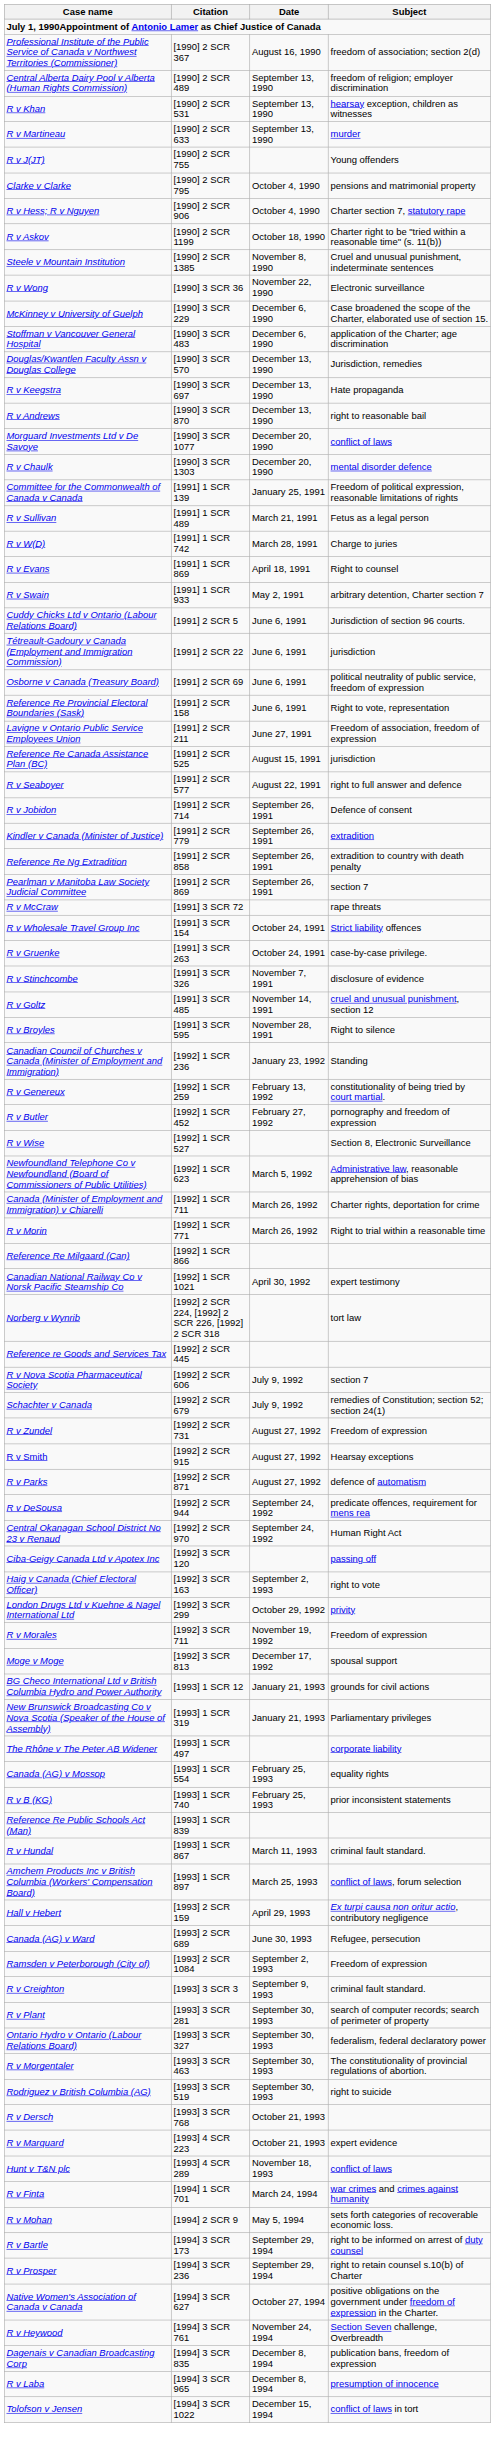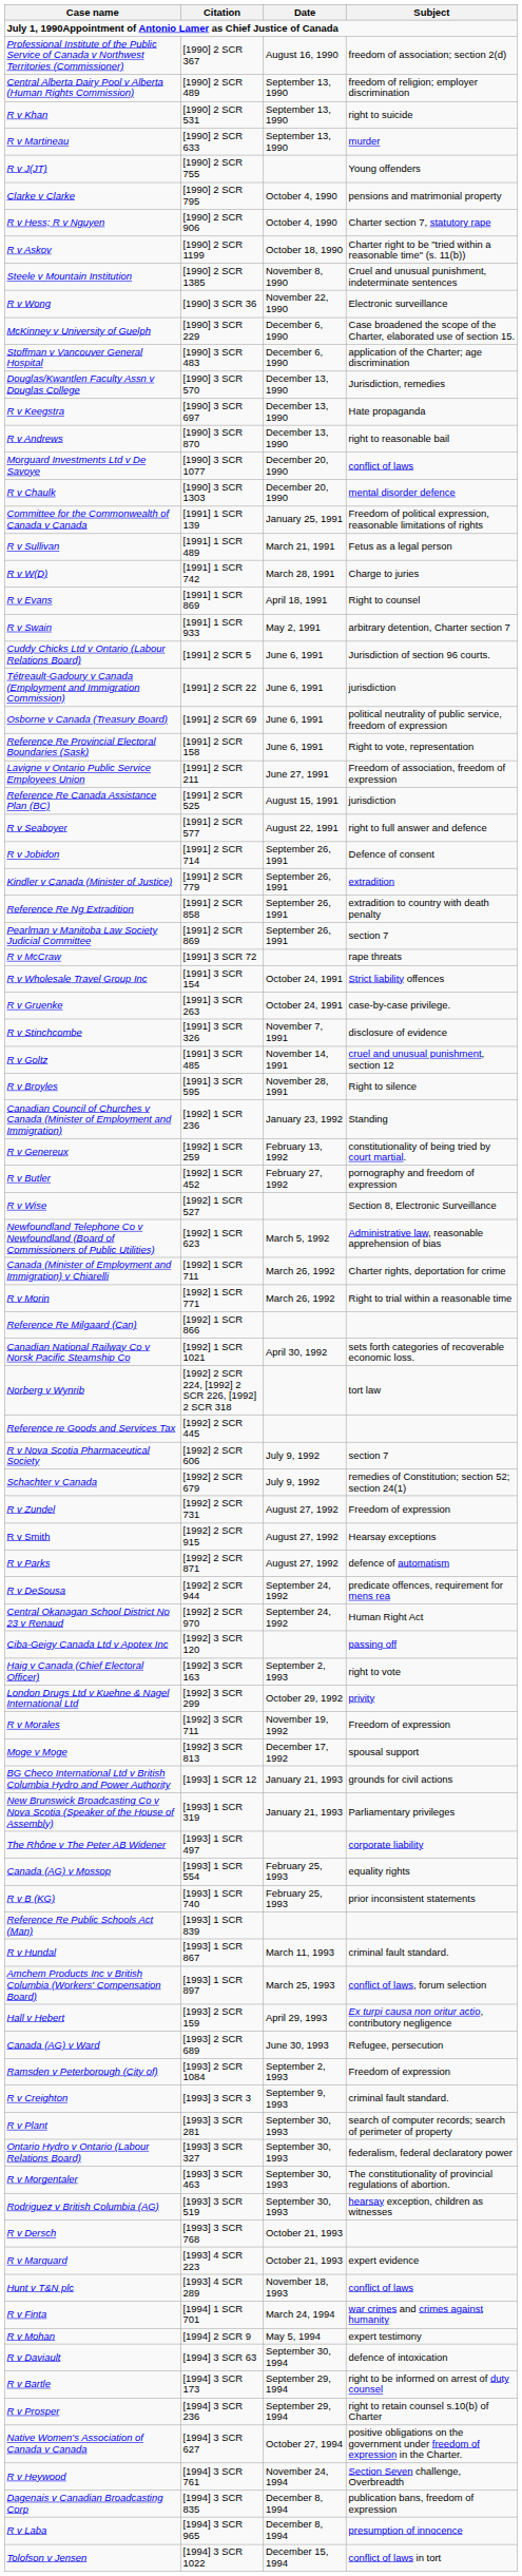 <table class="wikitable" width=825>
 <tr bgcolor="#CCCCCC">
 <th width=34%>Case name</th>
 <th width=16%>Citation</th>
 <th font=small width=16%>Date</th>
 <th width=33%>Subject</th>
 </tr>
 <tr>
 <td colspan="4"><strong>July 1, 1990Appointment of <a href='#'>Antonio Lamer</a> as Chief Justice of Canada</strong></td>
 </tr>
 <tr>
 <td><em><a href='#'>Professional Institute of the Public Service of Canada v Northwest Territories (Commissioner)</a></em></td>
 <td>[1990] 2 SCR 367</td>
 <td>August 16, 1990</td>
 <td>freedom of association; section 2(d)</td>
 </tr>
 <tr>
 <td><em><a href='#'>Central Alberta Dairy Pool v Alberta (Human Rights Commission)</a></em></td>
 <td>[1990] 2 SCR 489</td>
 <td>September 13, 1990</td>
 <td>freedom of religion; employer discrimination</td>
 </tr>
 <tr>
 <td><em><a href='#'>R v Khan</a></em></td>
 <td>[1990] 2 SCR 531</td>
 <td>September 13, 1990</td>
-<td><a href='#'>hearsay</a> exception, children as witnesses</td>
+<td>right to suicide</td>
 </tr>
 <tr>
 <td><em><a href='#'>R v Martineau</a></em></td>
 <td>[1990] 2 SCR 633</td>
 <td>September 13, 1990</td>
 <td><a href='#'>murder</a></td>
 </tr>
 <tr>
 <td><em><a href='#'>R v J(JT)</a></em></td>
 <td>[1990] 2 SCR 755</td>
 <td></td>
 <td>Young offenders</td>
 </tr>
 <tr>
 <td><em><a href='#'>Clarke v Clarke</a></em></td>
 <td>[1990] 2 SCR 795</td>
 <td>October 4, 1990</td>
 <td>pensions and matrimonial property</td>
 </tr>
 <tr>
 <td><em><a href='#'>R v Hess; R v Nguyen</a></em></td>
 <td>[1990] 2 SCR 906</td>
 <td>October 4, 1990</td>
 <td>Charter section 7, <a href='#'>statutory rape</a></td>
 </tr>
 <tr>
 <td><em><a href='#'>R v Askov</a></em></td>
 <td>[1990] 2 SCR 1199</td>
 <td>October 18, 1990</td>
 <td>Charter right to be "tried within a reasonable time" (s. 11(b))</td>
 </tr>
 <tr>
 <td><em><a href='#'>Steele v Mountain Institution</a></em></td>
 <td>[1990] 2 SCR 1385</td>
 <td>November 8, 1990</td>
 <td>Cruel and unusual punishment, indeterminate sentences</td>
 </tr>
 <tr>
 <td><em><a href='#'>R v Wong</a></em></td>
 <td>[1990] 3 SCR 36</td>
 <td>November 22, 1990</td>
 <td>Electronic surveillance</td>
 </tr>
 <tr>
 <td><em><a href='#'>McKinney v University of Guelph</a></em></td>
 <td>[1990] 3 SCR 229</td>
 <td>December 6, 1990</td>
 <td>Case broadened the scope of the Charter, elaborated use of section 15.</td>
 </tr>
 <tr>
 <td><em><a href='#'>Stoffman v Vancouver General Hospital</a></em></td>
 <td>[1990] 3 SCR 483</td>
 <td>December 6, 1990</td>
 <td>application of the Charter; age discrimination</td>
 </tr>
 <tr>
 <td><em><a href='#'>Douglas/Kwantlen Faculty Assn v Douglas College</a></em></td>
 <td>[1990] 3 SCR 570</td>
 <td>December 13, 1990</td>
 <td>Jurisdiction, remedies</td>
 </tr>
 <tr>
 <td><em><a href='#'>R v Keegstra</a></em></td>
 <td>[1990] 3 SCR 697</td>
 <td>December 13, 1990</td>
 <td>Hate propaganda</td>
 </tr>
 <tr>
 <td><em><a href='#'>R v Andrews</a></em></td>
 <td>[1990] 3 SCR 870</td>
 <td>December 13, 1990</td>
 <td>right to reasonable bail</td>
 </tr>
 <tr>
 <td><em><a href='#'>Morguard Investments Ltd v De Savoye</a></em></td>
 <td>[1990] 3 SCR 1077</td>
 <td>December 20, 1990</td>
 <td><a href='#'>conflict of laws</a></td>
 </tr>
 <tr>
 <td><em><a href='#'>R v Chaulk</a></em></td>
 <td>[1990] 3 SCR 1303</td>
 <td>December 20, 1990</td>
 <td><a href='#'>mental disorder defence</a></td>
 </tr>
 <tr>
 <td><em><a href='#'>Committee for the Commonwealth of Canada v Canada</a></em></td>
 <td>[1991] 1 SCR 139</td>
 <td>January 25, 1991</td>
 <td>Freedom of political expression, reasonable limitations of rights</td>
 </tr>
 <tr>
 <td><em><a href='#'>R v Sullivan</a></em></td>
 <td>[1991] 1 SCR 489</td>
 <td>March 21, 1991</td>
 <td>Fetus as a legal person</td>
 </tr>
 <tr>
 <td><em><a href='#'>R v W(D)</a></em></td>
 <td>[1991] 1 SCR 742</td>
 <td>March 28, 1991</td>
 <td>Charge to juries</td>
 </tr>
 <tr>
 <td><em><a href='#'>R v Evans</a></em></td>
 <td>[1991] 1 SCR 869</td>
 <td>April 18, 1991</td>
 <td>Right to counsel</td>
 </tr>
 <tr>
 <td><em><a href='#'>R v Swain</a></em></td>
 <td>[1991] 1 SCR 933</td>
 <td>May 2, 1991</td>
 <td>arbitrary detention, Charter section 7</td>
 </tr>
 <tr>
 <td><em><a href='#'>Cuddy Chicks Ltd v Ontario (Labour Relations Board)</a></em></td>
 <td>[1991] 2 SCR 5</td>
 <td>June 6, 1991</td>
 <td>Jurisdiction of section 96 courts.</td>
 </tr>
 <tr>
 <td><em><a href='#'>Tétreault-Gadoury v Canada (Employment and Immigration Commission)</a></em></td>
 <td>[1991] 2 SCR 22</td>
 <td>June 6, 1991</td>
 <td>jurisdiction</td>
 </tr>
 <tr>
 <td><em><a href='#'>Osborne v Canada (Treasury Board)</a></em></td>
 <td>[1991] 2 SCR 69</td>
 <td>June 6, 1991</td>
 <td>political neutrality of public service, freedom of expression</td>
 </tr>
 <tr>
 <td><em><a href='#'>Reference Re Provincial Electoral Boundaries (Sask)</a></em></td>
 <td>[1991] 2 SCR 158</td>
 <td>June 6, 1991</td>
 <td>Right to vote, representation</td>
 </tr>
 <tr>
 <td><em><a href='#'>Lavigne v Ontario Public Service Employees Union</a></em></td>
 <td>[1991] 2 SCR 211</td>
 <td>June 27, 1991</td>
 <td>Freedom of association, freedom of expression</td>
 </tr>
 <tr>
 <td><em><a href='#'>Reference Re Canada Assistance Plan (BC)</a></em></td>
 <td>[1991] 2 SCR 525</td>
 <td>August 15, 1991</td>
 <td>jurisdiction</td>
 </tr>
 <tr>
 <td><em><a href='#'>R v Seaboyer</a></em></td>
 <td>[1991] 2 SCR 577</td>
 <td>August 22, 1991</td>
 <td>right to full answer and defence</td>
 </tr>
 <tr>
 <td><em><a href='#'>R v Jobidon</a></em></td>
 <td>[1991] 2 SCR 714</td>
 <td>September 26, 1991</td>
 <td>Defence of consent</td>
 </tr>
 <tr>
 <td><em><a href='#'>Kindler v Canada (Minister of Justice)</a></em></td>
 <td>[1991] 2 SCR 779</td>
 <td>September 26, 1991</td>
 <td><a href='#'>extradition</a></td>
 </tr>
 <tr>
 <td><em><a href='#'>Reference Re Ng Extradition</a></em></td>
 <td>[1991] 2 SCR 858</td>
 <td>September 26, 1991</td>
 <td>extradition to country with death penalty</td>
 </tr>
 <tr>
 <td><em><a href='#'>Pearlman v Manitoba Law Society Judicial Committee</a></em></td>
 <td>[1991] 2 SCR 869</td>
 <td>September 26, 1991</td>
 <td>section 7</td>
 </tr>
 <tr>
 <td><em><a href='#'>R v McCraw</a></em></td>
 <td>[1991] 3 SCR 72</td>
 <td></td>
 <td>rape threats</td>
 </tr>
 <tr>
 <td><em><a href='#'>R v Wholesale Travel Group Inc</a></em></td>
 <td>[1991] 3 SCR 154</td>
 <td>October 24, 1991</td>
 <td><a href='#'>Strict liability</a> offences</td>
 </tr>
 <tr>
 <td><em><a href='#'>R v Gruenke</a></em></td>
 <td>[1991] 3 SCR 263</td>
 <td>October 24, 1991</td>
 <td>case-by-case privilege.</td>
 </tr>
 <tr>
 <td><em><a href='#'>R v Stinchcombe</a></em></td>
 <td>[1991] 3 SCR 326</td>
 <td>November 7, 1991</td>
 <td>disclosure of evidence</td>
 </tr>
 <tr>
 <td><em><a href='#'>R v Goltz</a></em></td>
 <td>[1991] 3 SCR 485</td>
 <td>November 14, 1991</td>
 <td><a href='#'>cruel and unusual punishment</a>, section 12</td>
 </tr>
 <tr>
 <td><em><a href='#'>R v Broyles</a></em></td>
 <td>[1991] 3 SCR 595</td>
 <td>November 28, 1991</td>
 <td>Right to silence</td>
 </tr>
 <tr>
 <td><em><a href='#'>Canadian Council of Churches v Canada (Minister of Employment and Immigration)</a></em></td>
 <td>[1992] 1 SCR 236</td>
 <td>January 23, 1992</td>
 <td>Standing</td>
 </tr>
 <tr>
 <td><em><a href='#'>R v Genereux</a></em></td>
 <td>[1992] 1 SCR 259</td>
 <td>February 13, 1992</td>
 <td>constitutionality of being tried by <a href='#'>court martial</a>.</td>
 </tr>
 <tr>
 <td><em><a href='#'>R v Butler</a></em></td>
 <td>[1992] 1 SCR 452</td>
 <td>February 27, 1992</td>
 <td>pornography and freedom of expression</td>
 </tr>
 <tr>
 <td><em><a href='#'>R v Wise</a></em></td>
 <td>[1992] 1 SCR 527</td>
 <td></td>
 <td>Section 8, Electronic Surveillance</td>
 </tr>
 <tr>
 <td><em><a href='#'>Newfoundland Telephone Co v Newfoundland (Board of Commissioners of Public Utilities)</a></em></td>
 <td>[1992] 1 SCR 623</td>
 <td>March 5, 1992</td>
 <td><a href='#'>Administrative law</a>, reasonable apprehension of bias</td>
 </tr>
 <tr>
 <td><em><a href='#'>Canada (Minister of Employment and Immigration) v Chiarelli</a></em></td>
 <td>[1992] 1 SCR 711</td>
 <td>March 26, 1992</td>
 <td>Charter rights, deportation for crime</td>
 </tr>
 <tr>
 <td><em><a href='#'>R v Morin</a></em></td>
 <td>[1992] 1 SCR 771</td>
 <td>March 26, 1992</td>
 <td>Right to trial within a reasonable time</td>
 </tr>
 <tr>
 <td><em><a href='#'>Reference Re Milgaard (Can)</a></em></td>
 <td>[1992] 1 SCR 866</td>
 <td></td>
 <td></td>
 </tr>
 <tr>
 <td><em><a href='#'>Canadian National Railway Co v Norsk Pacific Steamship Co</a></em></td>
 <td>[1992] 1 SCR 1021</td>
 <td>April 30, 1992</td>
-<td>expert testimony</td>
+<td>sets forth categories of recoverable economic loss.</td>
 </tr>
 <tr>
 <td><em><a href='#'>Norberg v Wynrib</a></em></td>
 <td>[1992] 2 SCR 224, [1992] 2 SCR 226,  [1992] 2 SCR 318</td>
 <td></td>
 <td>tort law</td>
 </tr>
 <tr>
 <td><em><a href='#'>Reference re Goods and Services Tax</a></em></td>
 <td>[1992] 2 SCR 445</td>
 <td></td>
 <td></td>
 </tr>
 <tr>
 <td><em><a href='#'>R v Nova Scotia Pharmaceutical Society</a></em></td>
 <td>[1992] 2 SCR 606</td>
 <td>July 9, 1992</td>
 <td>section 7</td>
 </tr>
 <tr>
 <td><em><a href='#'>Schachter v Canada</a></em></td>
 <td>[1992] 2 SCR 679</td>
 <td>July 9, 1992</td>
 <td>remedies of Constitution; section 52; section 24(1)</td>
 </tr>
 <tr>
 <td><em><a href='#'>R v Zundel</a></em></td>
 <td>[1992] 2 SCR 731</td>
 <td>August 27, 1992</td>
 <td>Freedom of expression</td>
 </tr>
 <tr>
 <td><a href='#'>R v Smith</a></td>
 <td>[1992] 2 SCR 915</td>
 <td>August 27, 1992</td>
 <td>Hearsay exceptions</td>
 </tr>
 <tr>
 <td><em><a href='#'>R v Parks</a></em></td>
 <td>[1992] 2 SCR 871</td>
 <td>August 27, 1992</td>
 <td>defence of <a href='#'>automatism</a></td>
 </tr>
 <tr>
 <td><em><a href='#'>R v DeSousa</a></em></td>
 <td>[1992] 2 SCR 944</td>
 <td>September 24, 1992</td>
 <td>predicate offences, requirement for <a href='#'>mens rea</a></td>
 </tr>
 <tr>
 <td><em><a href='#'>Central Okanagan School District No 23 v Renaud</a></em></td>
 <td>[1992] 2 SCR 970</td>
 <td>September 24, 1992</td>
 <td>Human Right Act</td>
 </tr>
 <tr>
 <td><em><a href='#'>Ciba-Geigy Canada Ltd v Apotex Inc</a></em></td>
 <td>[1992] 3 SCR 120</td>
 <td></td>
 <td><a href='#'>passing off</a></td>
 </tr>
 <tr>
 <td><em><a href='#'>Haig v Canada (Chief Electoral Officer)</a></em></td>
 <td>[1992] 3 SCR 163</td>
 <td>September 2, 1993</td>
 <td>right to vote</td>
 </tr>
 <tr>
 <td><em><a href='#'>London Drugs Ltd v Kuehne & Nagel International Ltd</a></em></td>
 <td>[1992] 3 SCR 299</td>
 <td>October 29, 1992</td>
 <td><a href='#'>privity</a></td>
 </tr>
 <tr>
 <td><em><a href='#'>R v Morales</a></em></td>
 <td>[1992] 3 SCR 711</td>
 <td>November 19, 1992</td>
 <td>Freedom of expression</td>
 </tr>
 <tr>
 <td><em><a href='#'>Moge v Moge</a></em></td>
 <td>[1992] 3 SCR 813</td>
 <td>December 17, 1992</td>
 <td>spousal support</td>
 </tr>
 <tr>
 <td><em><a href='#'>BG Checo International Ltd v British Columbia Hydro and Power Authority</a></em></td>
 <td>[1993] 1 SCR 12</td>
 <td>January 21, 1993</td>
 <td>grounds for civil actions</td>
 </tr>
 <tr>
 <td><em><a href='#'>New Brunswick Broadcasting Co v Nova Scotia (Speaker of the House of Assembly)</a></em></td>
 <td>[1993] 1 SCR 319</td>
 <td>January 21, 1993</td>
 <td>Parliamentary privileges</td>
 </tr>
 <tr>
 <td><em><a href='#'>The Rhône v The Peter AB Widener</a></em></td>
 <td>[1993] 1 SCR 497</td>
 <td></td>
 <td><a href='#'>corporate liability</a></td>
 </tr>
 <tr>
 <td><em><a href='#'>Canada (AG) v Mossop</a></em></td>
 <td>[1993] 1 SCR 554</td>
 <td>February 25, 1993</td>
 <td>equality rights</td>
 </tr>
 <tr>
 <td><em><a href='#'>R v B (KG)</a></em></td>
 <td>[1993] 1 SCR 740</td>
 <td>February 25, 1993</td>
 <td>prior inconsistent statements</td>
 </tr>
 <tr>
 <td><em><a href='#'>Reference Re Public Schools Act (Man)</a></em></td>
 <td>[1993] 1 SCR 839</td>
 <td></td>
 <td></td>
 </tr>
 <tr>
 <td><em><a href='#'>R v Hundal</a></em></td>
 <td>[1993] 1 SCR 867</td>
 <td>March 11, 1993</td>
 <td>criminal fault standard.</td>
 </tr>
 <tr>
 <td><em><a href='#'>Amchem Products Inc v British Columbia (Workers' Compensation Board)</a></em></td>
 <td>[1993] 1 SCR 897</td>
 <td>March 25, 1993</td>
 <td><a href='#'>conflict of laws</a>, forum selection</td>
 </tr>
 <tr>
 <td><em><a href='#'>Hall v Hebert</a></em></td>
 <td>[1993] 2 SCR 159</td>
 <td>April 29, 1993</td>
 <td><em><a href='#'>Ex turpi causa non oritur actio</a></em>, contributory negligence</td>
 </tr>
 <tr>
 <td><em><a href='#'>Canada (AG) v Ward</a></em></td>
 <td>[1993] 2 SCR 689</td>
 <td>June 30, 1993</td>
 <td>Refugee, persecution</td>
 </tr>
 <tr>
 <td><em><a href='#'>Ramsden v Peterborough (City of)</a></em></td>
 <td>[1993] 2 SCR 1084</td>
 <td>September 2, 1993</td>
 <td>Freedom of expression</td>
 </tr>
 <tr>
 <td><em><a href='#'>R v Creighton</a></em></td>
 <td>[1993] 3 SCR 3</td>
 <td>September 9, 1993</td>
 <td>criminal fault standard.</td>
 </tr>
 <tr>
 <td><em><a href='#'>R v Plant</a></em></td>
 <td>[1993] 3 SCR 281</td>
 <td>September 30, 1993</td>
 <td>search of computer records; search of perimeter of property</td>
 </tr>
 <tr>
 <td><em><a href='#'>Ontario Hydro v Ontario (Labour Relations Board)</a></em></td>
 <td>[1993] 3 SCR 327</td>
 <td>September 30, 1993</td>
 <td>federalism, federal declaratory power</td>
 </tr>
 <tr>
 <td><em><a href='#'>R v Morgentaler</a></em></td>
 <td>[1993] 3 SCR 463</td>
 <td>September 30, 1993</td>
 <td>The constitutionality of provincial regulations of abortion.</td>
 </tr>
 <tr>
 <td><em><a href='#'>Rodriguez v British Columbia (AG)</a></em></td>
 <td>[1993] 3 SCR 519</td>
 <td>September 30, 1993</td>
-<td>right to suicide</td>
+<td><a href='#'>hearsay</a> exception, children as witnesses</td>
 </tr>
 <tr>
 <td><em><a href='#'>R v Dersch</a></em></td>
 <td>[1993] 3 SCR 768</td>
 <td>October 21, 1993</td>
 <td></td>
 </tr>
 <tr>
 <td><em><a href='#'>R v Marquard</a></em></td>
 <td>[1993] 4 SCR 223</td>
 <td>October 21, 1993</td>
 <td>expert evidence</td>
 </tr>
 <tr>
 <td><em><a href='#'>Hunt v T&N plc</a></em></td>
 <td>[1993] 4 SCR 289</td>
 <td>November 18, 1993</td>
 <td><a href='#'>conflict of laws</a></td>
 </tr>
 <tr>
 <td><em><a href='#'>R v Finta</a></em></td>
 <td>[1994] 1 SCR 701</td>
 <td>March 24, 1994</td>
 <td><a href='#'>war crimes</a> and <a href='#'>crimes against humanity</a></td>
 </tr>
 <tr>
 <td><em><a href='#'>R v Mohan</a></em></td>
 <td>[1994] 2 SCR 9</td>
 <td>May 5, 1994</td>
-<td>sets forth categories of recoverable economic loss.</td>
+<td>expert testimony</td>
+</tr>
+<tr>
+<td><em><a href='#'>R v Daviault</a></em></td>
+<td>[1994] 3 SCR 63</td>
+<td>September 30, 1994</td>
+<td>defence of intoxication</td>
 </tr>
 <tr>
 <td><em><a href='#'>R v Bartle</a></em></td>
 <td>[1994] 3 SCR 173</td>
 <td>September 29, 1994</td>
 <td>right to be informed on arrest of <a href='#'>duty counsel</a></td>
 </tr>
 <tr>
 <td><em><a href='#'>R v Prosper</a></em></td>
 <td>[1994] 3 SCR 236</td>
 <td>September 29, 1994</td>
 <td>right to retain counsel s.10(b) of Charter</td>
 </tr>
 <tr>
 <td><em><a href='#'>Native Women's Association of Canada v Canada</a></em></td>
 <td>[1994] 3 SCR 627</td>
 <td>October 27, 1994</td>
 <td>positive obligations on the government under <a href='#'>freedom of expression</a> in the Charter.</td>
 </tr>
 <tr>
 <td><em><a href='#'>R v Heywood</a></em></td>
 <td>[1994] 3 SCR 761</td>
 <td>November 24, 1994</td>
 <td><a href='#'>Section Seven</a> challenge, Overbreadth</td>
 </tr>
 <tr>
 <td><em><a href='#'>Dagenais v Canadian Broadcasting Corp</a></em></td>
 <td>[1994] 3 SCR 835</td>
 <td>December 8, 1994</td>
 <td>publication bans, freedom of expression</td>
 </tr>
 <tr>
 <td><em><a href='#'>R v Laba</a></em></td>
 <td>[1994] 3 SCR 965</td>
 <td>December 8, 1994</td>
 <td><a href='#'>presumption of innocence</a></td>
 </tr>
 <tr>
 <td><em><a href='#'>Tolofson v Jensen</a></em></td>
 <td>[1994] 3 SCR 1022</td>
 <td>December 15, 1994</td>
 <td><a href='#'>conflict of laws</a> in tort</td>
 </tr>
 </table>
